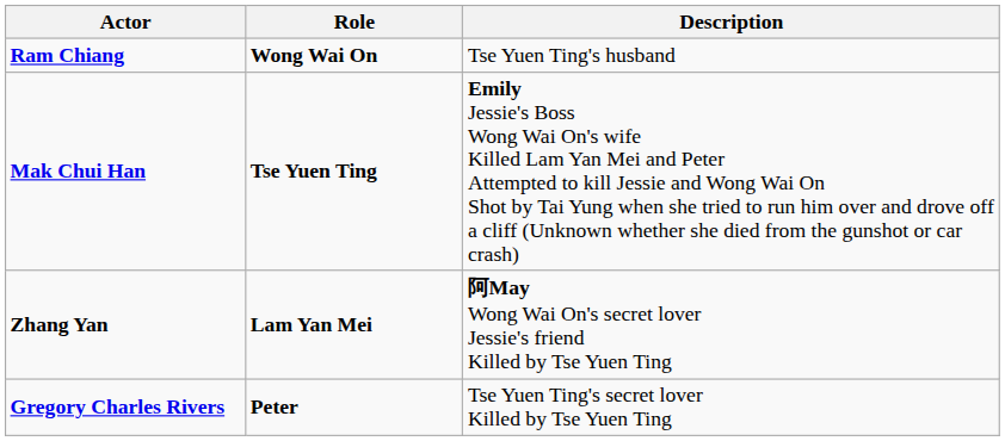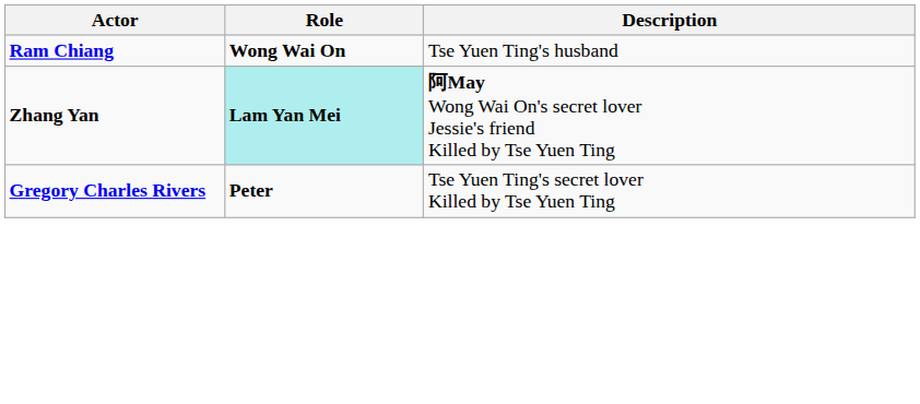 <table class="wikitable" width="60%">
 <tr>
 <th style="width:6%">Actor</th>
 <th style="width:6%">Role</th>
 <th style="width:15%">Description</th>
 </tr>
 <tr>
 <td><strong><a href='#'>Ram Chiang</a></strong></td>
 <td><strong>Wong Wai On</strong></td>
 <td>Tse Yuen Ting's husband</td>
 </tr>
 <tr>
-<td><strong><a href='#'>Mak Chui Han</a></strong></td>
-<td><strong>Tse Yuen Ting</strong></td>
-<td><strong>Emily</strong><br>Jessie's Boss<br>Wong Wai On's wife<br>Killed Lam Yan Mei and Peter<br>Attempted to kill Jessie and Wong Wai On<br>Shot by Tai Yung when she tried to run him over and drove off a cliff (Unknown whether she died from the gunshot or car crash)</td>
-</tr>
-<tr>
 <td><strong>Zhang Yan</strong></td>
-<td><strong>Lam Yan Mei</strong></td>
+<td style="background: paleturquoise;"><strong>Lam Yan Mei</strong></td>
 <td><strong>阿May</strong><br>Wong Wai On's secret lover<br>Jessie's friend<br>Killed by Tse Yuen Ting</td>
 </tr>
 <tr>
 <td><strong><a href='#'>Gregory Charles Rivers</a></strong></td>
 <td><strong>Peter</strong></td>
 <td>Tse Yuen Ting's secret lover<br>Killed by Tse Yuen Ting</td>
 </tr>
 </table>
